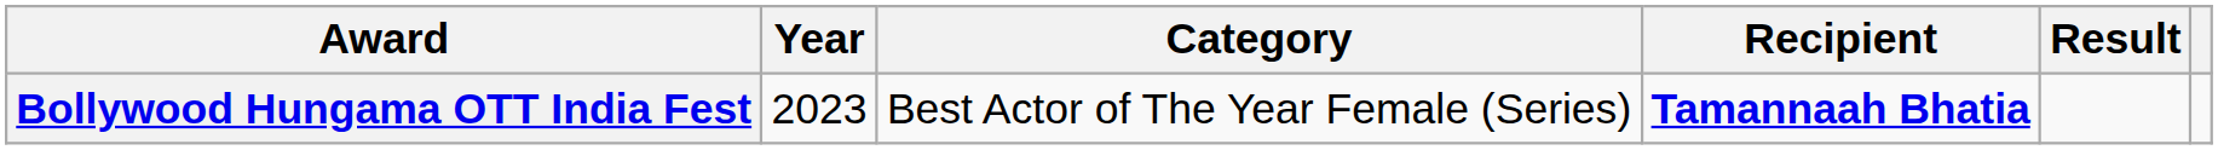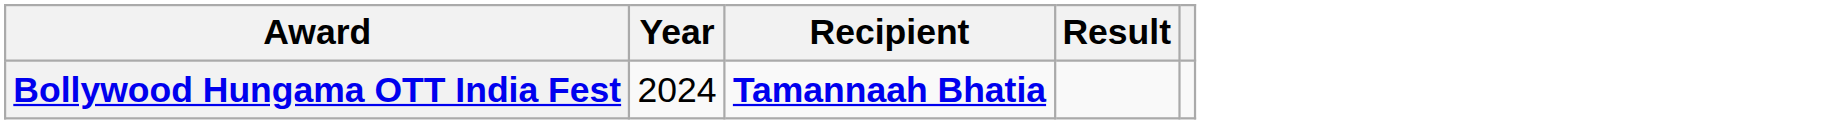 <table class="wikitable plainrowheaders sortable">
 <tr>
 <th scope="col">Award</th>
 <th scope="col">Year</th>
-<th scope="col">Category</th>
 <th scope="col">Recipient</th>
 <th scope="col" class="unsortable">Result</th>
 <th scope="col" class="unsortable"></th>
 </tr>
 <tr>
 <th scope="row"><a href='#'>Bollywood Hungama OTT India Fest</a></th>
-<td style="text-align:center;">2023</td>
-<td>Best Actor of The Year Female (Series)</td>
+<td style="text-align:center;">2024</td>
 <td><strong><a href='#'>Tamannaah Bhatia</a></strong></td>
 <td></td>
 <td style="text-align:center;"></td>
 </tr>
 </table>
